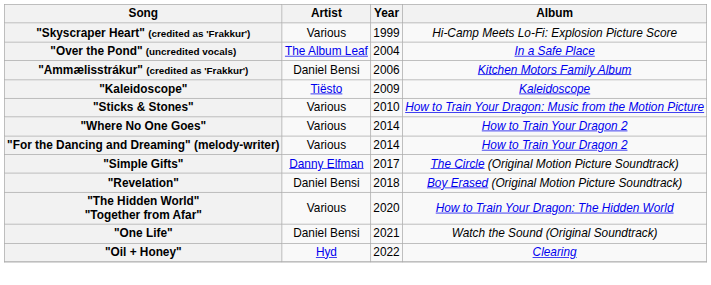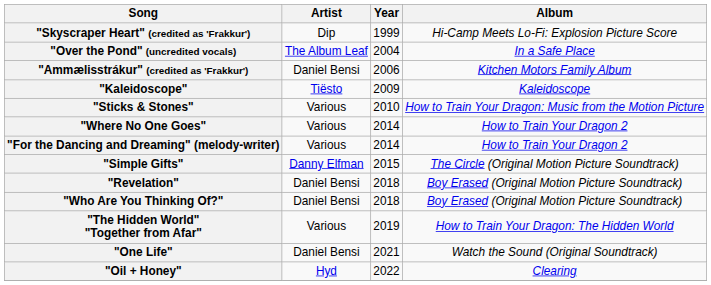 <table class="wikitable plainrowheaders" style="text-align:center;">
 <tr>
 <th scope="col">Song</th>
 <th scope="col">Artist</th>
 <th scope="col">Year</th>
 <th scope="col">Album</th>
 </tr>
 <tr>
 <th scope="row">"Skyscraper Heart" <small>(credited as 'Frakkur')</small></th>
-<td>Various</td>
+<td>Dip</td>
 <td>1999</td>
 <td><em>Hi-Camp Meets Lo-Fi: Explosion Picture Score</em></td>
 </tr>
 <tr>
 <th scope="row">"Over the Pond" <small>(uncredited vocals)</small></th>
 <td><a href='#'>The Album Leaf</a></td>
 <td>2004</td>
 <td><em><a href='#'>In a Safe Place</a></em></td>
 </tr>
 <tr>
 <th scope="row">"Ammælisstrákur" <small>(credited as 'Frakkur')</small></th>
 <td>Daniel Bensi</td>
 <td>2006</td>
 <td><em><a href='#'>Kitchen Motors Family Album</a></em></td>
 </tr>
 <tr>
 <th scope="row">"Kaleidoscope"</th>
 <td><a href='#'>Tiësto</a></td>
 <td>2009</td>
 <td><em><a href='#'>Kaleidoscope</a></em></td>
 </tr>
 <tr>
 <th scope="row">"Sticks & Stones"</th>
 <td>Various</td>
 <td>2010</td>
 <td><em><a href='#'>How to Train Your Dragon: Music from the Motion Picture</a></em></td>
 </tr>
 <tr>
 <th scope="row">"Where No One Goes"</th>
 <td>Various</td>
 <td>2014</td>
 <td><em><a href='#'>How to Train Your Dragon 2</a></em></td>
 </tr>
 <tr>
 <th scope="row">"For the Dancing and Dreaming" (melody-writer)</th>
 <td>Various</td>
 <td>2014</td>
 <td><em><a href='#'>How to Train Your Dragon 2</a></em></td>
 </tr>
 <tr>
 <th scope="row">"Simple Gifts"</th>
 <td><a href='#'>Danny Elfman</a></td>
-<td>2017</td>
+<td>2015</td>
 <td><em><a href='#'>The Circle</a> (Original Motion Picture Soundtrack)</em></td>
 </tr>
 <tr>
 <th scope="row">"Revelation"<br></th>
 <td>Daniel Bensi</td>
 <td>2018</td>
 <td><em><a href='#'>Boy Erased</a> (Original Motion Picture Soundtrack)</em></td>
 </tr>
 <tr>
+<th scope="row">"Who Are You Thinking Of?"</th>
+<td>Daniel Bensi</td>
+<td>2018</td>
+<td><em><a href='#'>Boy Erased</a> (Original Motion Picture Soundtrack)</em></td>
+</tr>
+<tr>
 <th scope="row">"The Hidden World"<br>"Together from Afar"</th>
 <td>Various</td>
-<td>2020</td>
+<td>2019</td>
 <td><em><a href='#'>How to Train Your Dragon: The Hidden World</a></em></td>
 </tr>
 <tr>
 <th scope="row">"One Life"<br></th>
 <td>Daniel Bensi</td>
 <td>2021</td>
 <td><em>Watch the Sound (Original Soundtrack)</em></td>
 </tr>
 <tr>
 <th scope="row">"Oil + Honey" </th>
 <td><a href='#'>Hyd</a></td>
 <td>2022</td>
 <td><em><a href='#'>Clearing</a></em></td>
 </tr>
 <tr>
 </tr>
 </table>
